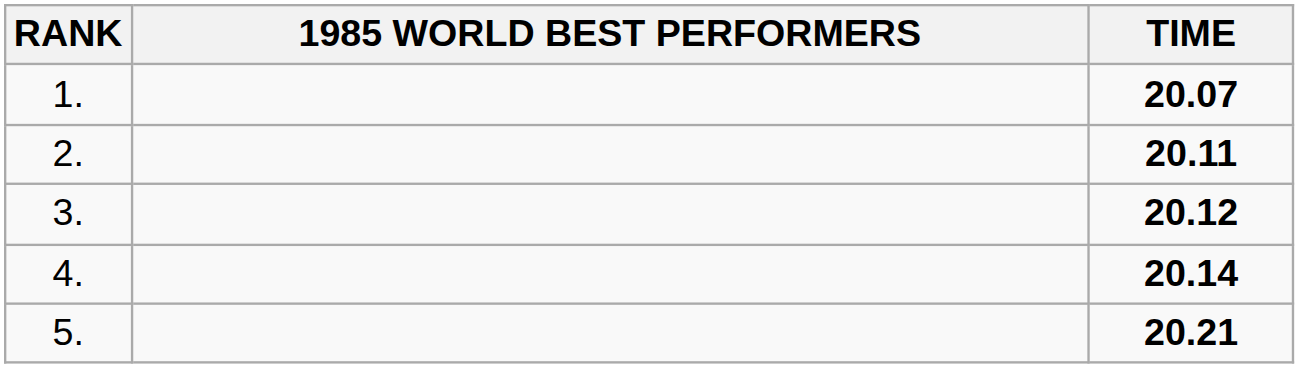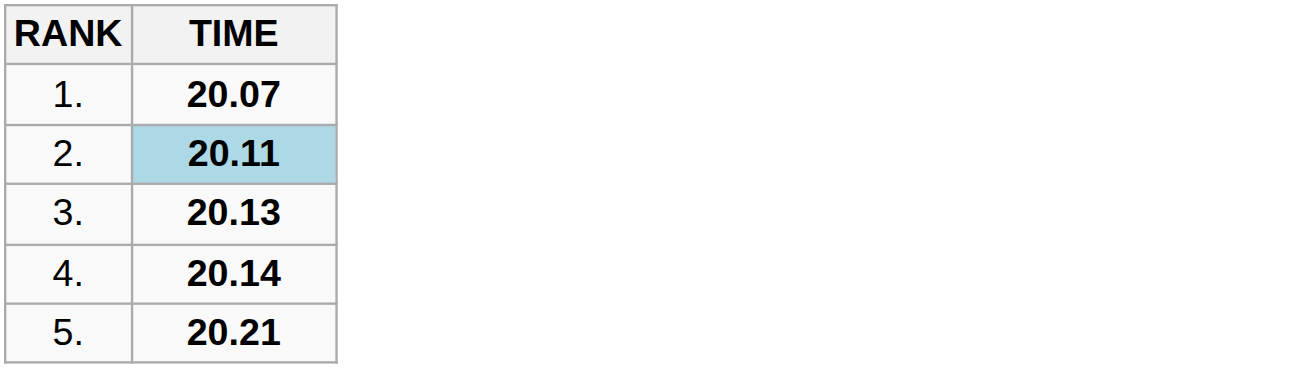 <table class="wikitable sortable">
 <tr>
 <th>RANK</th>
-<th align="center" style="width: 25em">1985 WORLD BEST PERFORMERS</th>
 <th align="center" style="width: 5em">TIME</th>
 </tr>
 <tr>
 <td align="center">1.</td>
-<td></td>
 <td align="center"><strong>20.07</strong></td>
 </tr>
 <tr>
 <td align="center">2.</td>
-<td></td>
-<td align="center"><strong>20.11</strong></td>
+<td align="center" style="background: lightblue;"><strong>20.11</strong></td>
 </tr>
 <tr>
 <td align="center">3.</td>
-<td></td>
-<td align="center"><strong>20.12</strong></td>
+<td align="center"><strong>20.13</strong></td>
 </tr>
 <tr>
 <td align="center">4.</td>
-<td></td>
 <td align="center"><strong>20.14</strong></td>
 </tr>
 <tr>
 <td align="center">5.</td>
-<td></td>
 <td align="center"><strong>20.21</strong></td>
 </tr>
 </table>
